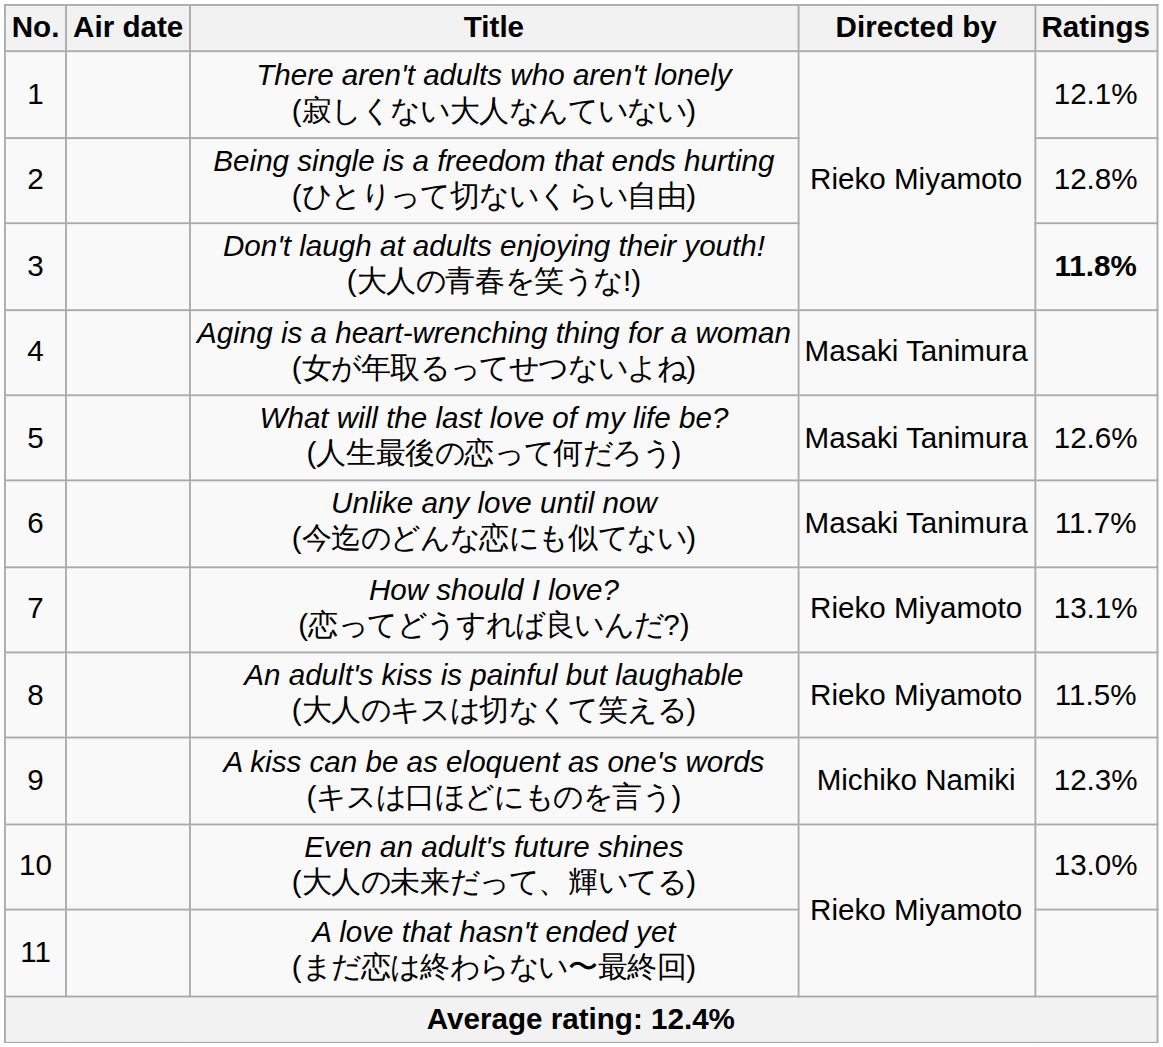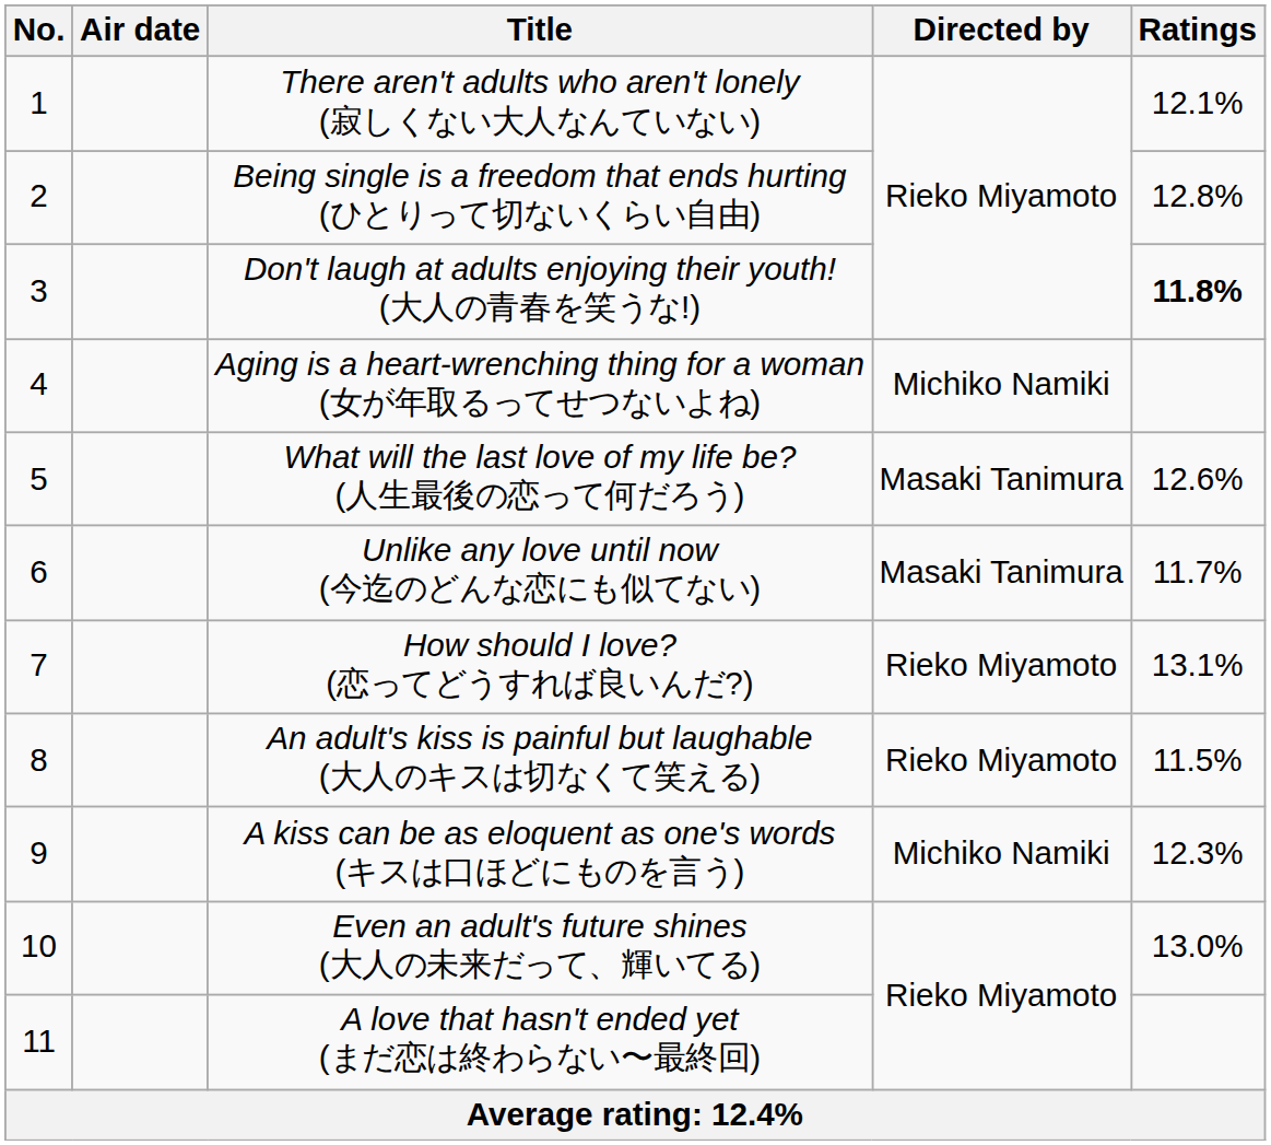 <table class="wikitable" style="text-align:center">
 <tr>
 <th>No.</th>
 <th>Air date</th>
 <th>Title</th>
 <th>Directed by</th>
 <th>Ratings</th>
 </tr>
 <tr>
 <td>1</td>
 <td></td>
 <td><em>There aren't adults who aren't lonely</em> <br>(寂しくない大人なんていない)</td>
 <td rowspan="3">Rieko Miyamoto</td>
 <td>12.1%</td>
 </tr>
 <tr>
 <td>2</td>
 <td></td>
 <td><em>Being single is a freedom that ends hurting</em> <br>(ひとりって切ないくらい自由)</td>
 <td>12.8%</td>
 </tr>
 <tr>
 <td>3</td>
 <td></td>
 <td><em>Don't laugh at adults enjoying their youth!</em> <br>(大人の青春を笑うな!)</td>
 <td><strong>11.8%</strong></td>
 </tr>
 <tr>
 <td>4</td>
 <td></td>
 <td><em>Aging is a heart-wrenching thing for a woman</em> <br>(女が年取るってせつないよね)</td>
-<td>Masaki Tanimura</td>
+<td>Michiko Namiki</td>
 <td></td>
 </tr>
 <tr>
 <td>5</td>
 <td></td>
 <td><em>What will the last love of my life be?</em> <br>(人生最後の恋って何だろう)</td>
 <td>Masaki Tanimura</td>
 <td>12.6%</td>
 </tr>
 <tr>
 <td>6</td>
 <td></td>
 <td><em>Unlike any love until now</em> <br>(今迄のどんな恋にも似てない)</td>
 <td>Masaki Tanimura</td>
 <td>11.7%</td>
 </tr>
 <tr>
 <td>7</td>
 <td></td>
 <td><em>How should I love?</em> <br>(恋ってどうすれば良いんだ?)</td>
 <td>Rieko Miyamoto</td>
 <td>13.1%</td>
 </tr>
 <tr>
 <td>8</td>
 <td></td>
 <td><em>An adult's kiss is painful but laughable</em> <br> (大人のキスは切なくて笑える)</td>
 <td>Rieko Miyamoto</td>
 <td>11.5%</td>
 </tr>
 <tr>
 <td>9</td>
 <td></td>
 <td><em>A kiss can be as eloquent as one's words</em> <br>(キスは口ほどにものを言う)</td>
 <td>Michiko Namiki</td>
 <td>12.3%</td>
 </tr>
 <tr>
 <td>10</td>
 <td></td>
 <td><em>Even an adult's future shines</em> <br>(大人の未来だって、輝いてる)</td>
 <td rowspan="2">Rieko Miyamoto</td>
 <td>13.0%</td>
 </tr>
 <tr>
 <td>11</td>
 <td></td>
 <td><em>A love that hasn't ended yet</em> <br>(まだ恋は終わらない〜最終回)</td>
 <td></td>
 </tr>
 <tr>
 <th colspan="5">Average rating: 12.4%</th>
 </tr>
 </table>
